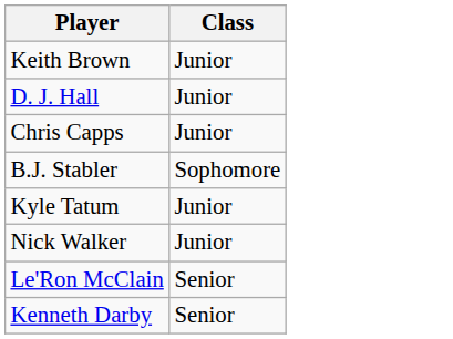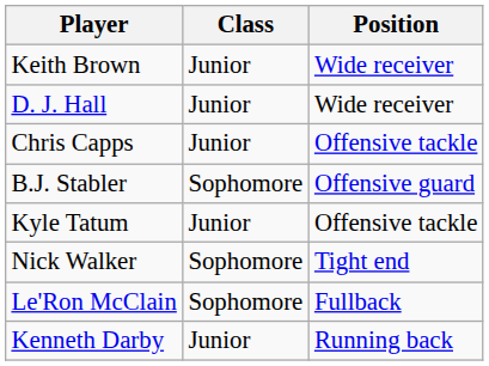 <table class="wikitable">
 <tr>
 <th>Player</th>
 <th>Class</th>
+<th>Position</th>
 </tr>
 <tr>
 <td>Keith Brown</td>
 <td>Junior</td>
+<td><a href='#'>Wide receiver</a></td>
 </tr>
 <tr>
 <td><a href='#'>D. J. Hall</a></td>
 <td>Junior</td>
+<td>Wide receiver</td>
 </tr>
 <tr>
 <td>Chris Capps</td>
 <td>Junior</td>
+<td><a href='#'>Offensive tackle</a></td>
 </tr>
 <tr>
 <td>B.J. Stabler</td>
 <td>Sophomore</td>
+<td><a href='#'>Offensive guard</a></td>
 </tr>
 <tr>
 <td>Kyle Tatum</td>
 <td>Junior</td>
+<td>Offensive tackle</td>
 </tr>
 <tr>
 <td>Nick Walker</td>
-<td>Junior</td>
+<td>Sophomore</td>
+<td><a href='#'>Tight end</a></td>
 </tr>
 <tr>
 <td><a href='#'>Le'Ron McClain</a></td>
-<td>Senior</td>
+<td>Sophomore</td>
+<td><a href='#'>Fullback</a></td>
 </tr>
 <tr>
 <td><a href='#'>Kenneth Darby</a></td>
-<td>Senior</td>
+<td>Junior</td>
+<td><a href='#'>Running back</a></td>
 </tr>
 </table>
